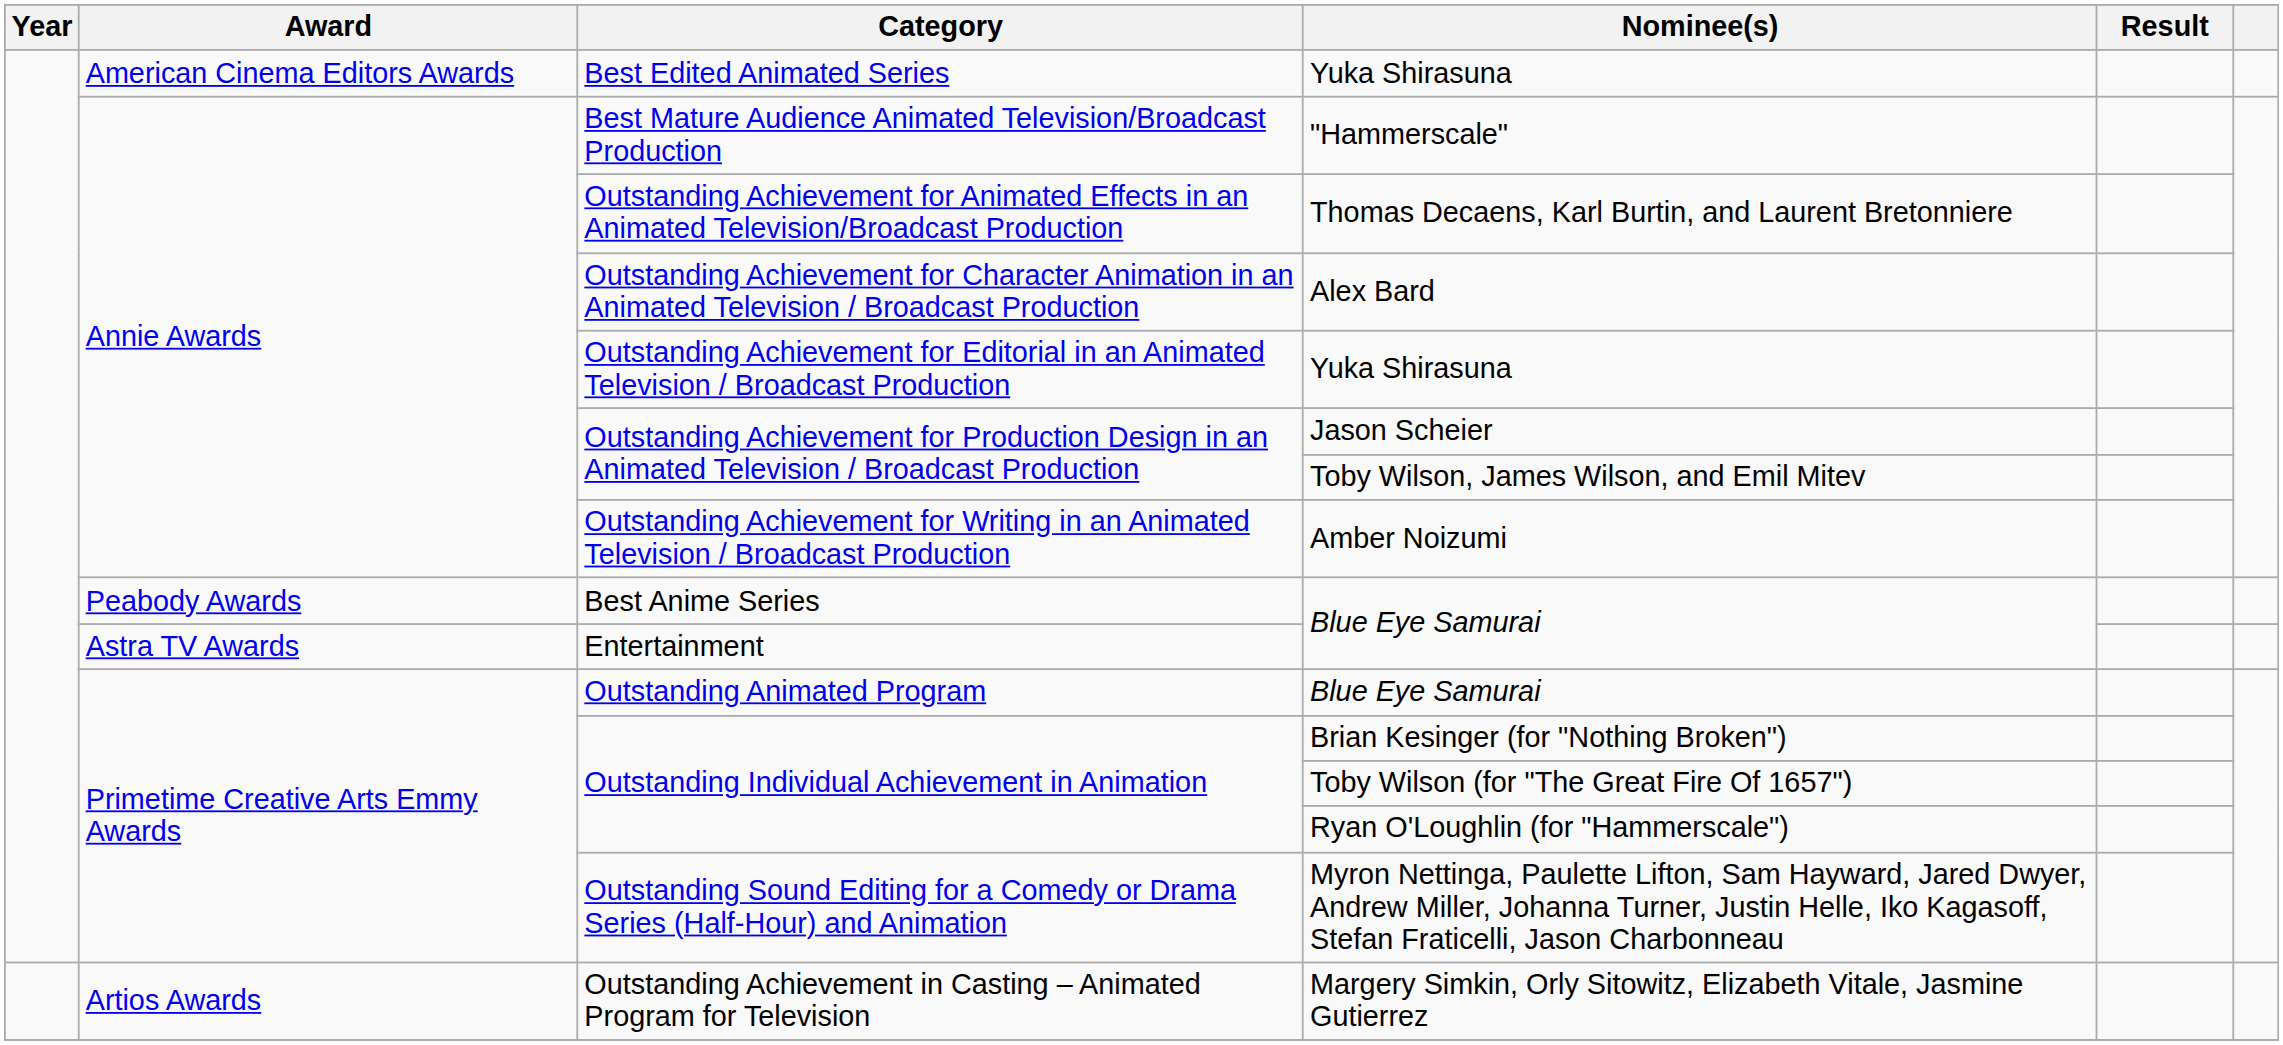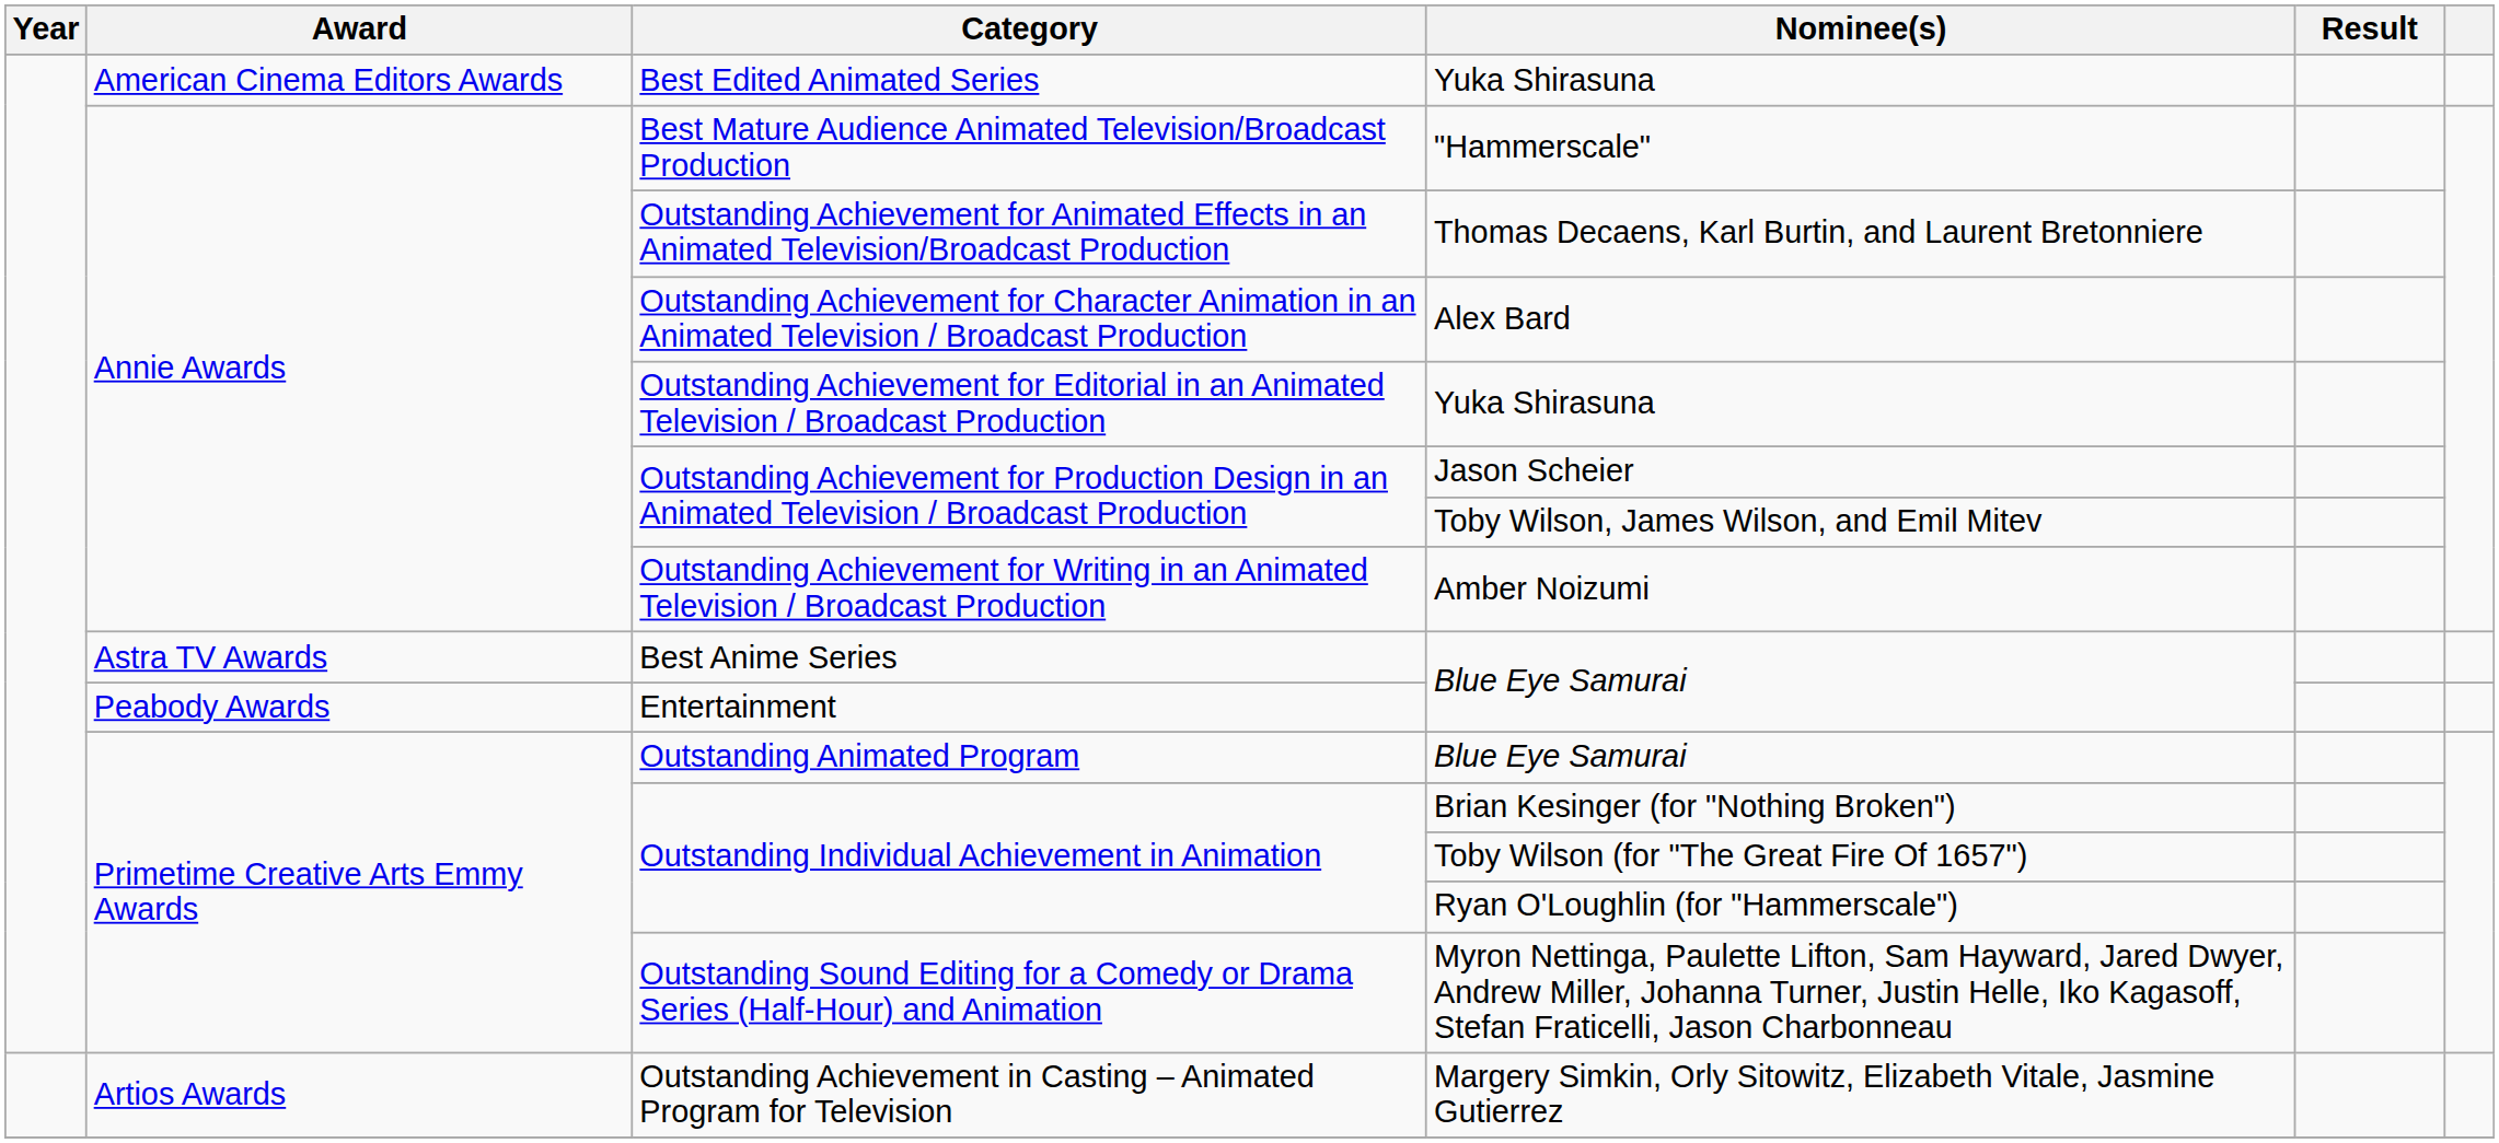 <table class="wikitable sortable" style="width:100%">
 <tr>
 <th scope="col" style="width:3%;">Year</th>
 <th scope="col" style="width:22%;">Award</th>
 <th scope="col" style="width:32%;">Category</th>
 <th scope="col" style="width:35%;">Nominee(s)</th>
 <th scope="col" style="width:6%;">Result</th>
 <th scope="col" class="unsortable" style="width:2%;"></th>
 </tr>
 <tr>
 <td rowspan="15"></td>
 <td><a href='#'>American Cinema Editors Awards</a></td>
 <td><a href='#'>Best Edited Animated Series</a></td>
 <td>Yuka Shirasuna </td>
 <td></td>
 <td align=center></td>
 </tr>
 <tr>
 <td rowspan="7"><a href='#'>Annie Awards</a></td>
 <td><a href='#'>Best Mature Audience Animated Television/Broadcast Production</a></td>
 <td>"Hammerscale"</td>
 <td></td>
 <td align="center" rowspan="7"></td>
 </tr>
 <tr>
 <td><a href='#'>Outstanding Achievement for Animated Effects in an Animated Television/Broadcast Production</a></td>
 <td>Thomas Decaens, Karl Burtin, and Laurent Bretonniere </td>
 <td></td>
 </tr>
 <tr>
 <td><a href='#'>Outstanding Achievement for Character Animation in an Animated Television / Broadcast Production</a></td>
 <td>Alex Bard</td>
 <td></td>
 </tr>
 <tr>
 <td><a href='#'>Outstanding Achievement for Editorial in an Animated Television / Broadcast Production</a></td>
 <td>Yuka Shirasuna </td>
 <td></td>
 </tr>
 <tr>
 <td rowspan="2"><a href='#'>Outstanding Achievement for Production Design in an Animated Television / Broadcast Production</a></td>
 <td>Jason Scheier </td>
 <td></td>
 </tr>
 <tr>
 <td>Toby Wilson, James Wilson, and Emil Mitev </td>
 <td></td>
 </tr>
 <tr>
 <td><a href='#'>Outstanding Achievement for Writing in an Animated Television / Broadcast Production</a></td>
 <td>Amber Noizumi </td>
 <td></td>
 </tr>
 <tr>
-<td><a href='#'>Peabody Awards</a></td>
+<td><a href='#'>Astra TV Awards</a></td>
 <td>Best Anime Series</td>
 <td rowspan="2"><em>Blue Eye Samurai</em></td>
 <td></td>
 <td style="text-align:center;"></td>
 </tr>
 <tr>
-<td><a href='#'>Astra TV Awards</a></td>
+<td><a href='#'>Peabody Awards</a></td>
 <td>Entertainment</td>
 <td></td>
 <td align="center"></td>
 </tr>
 <tr>
 <td rowspan="5"><a href='#'>Primetime Creative Arts Emmy Awards</a></td>
 <td><a href='#'>Outstanding Animated Program</a></td>
 <td><em>Blue Eye Samurai</em> </td>
 <td></td>
 <td rowspan="5" align="center"><br><br></td>
 </tr>
 <tr>
 <td rowspan="3"><a href='#'>Outstanding Individual Achievement in Animation</a></td>
 <td>Brian Kesinger  (for "Nothing Broken")</td>
 <td></td>
 </tr>
 <tr>
 <td>Toby Wilson  (for "The Great Fire Of 1657")</td>
 <td></td>
 </tr>
 <tr>
 <td>Ryan O'Loughlin  (for "Hammerscale")</td>
 <td></td>
 </tr>
 <tr>
 <td rowspan="1"><a href='#'>Outstanding Sound Editing for a Comedy or Drama Series (Half-Hour) and Animation</a></td>
 <td>Myron Nettinga, Paulette Lifton, Sam Hayward, Jared Dwyer, Andrew Miller, Johanna Turner, Justin Helle, Iko Kagasoff, Stefan Fraticelli, Jason Charbonneau </td>
 <td></td>
 </tr>
 <tr>
 <td></td>
 <td><a href='#'>Artios Awards</a></td>
 <td>Outstanding Achievement in Casting – Animated Program for Television</td>
 <td>Margery Simkin, Orly Sitowitz, Elizabeth Vitale, Jasmine Gutierrez</td>
 <td></td>
 <td align="center"></td>
 </tr>
 <tr>
 </tr>
 </table>
